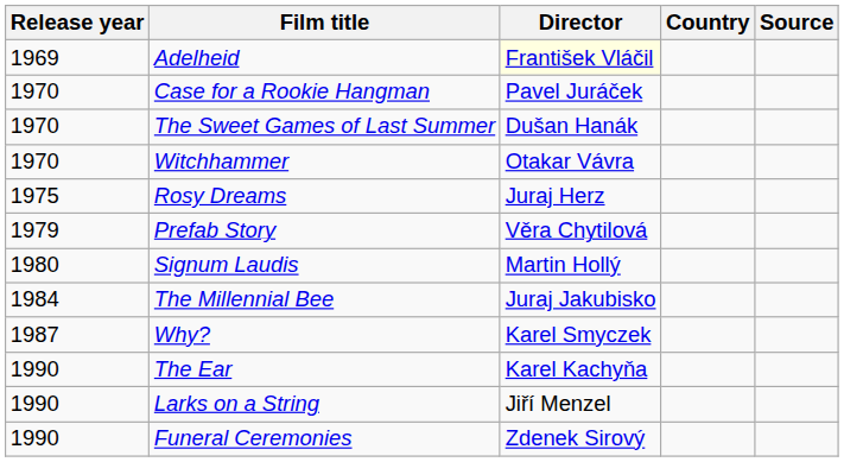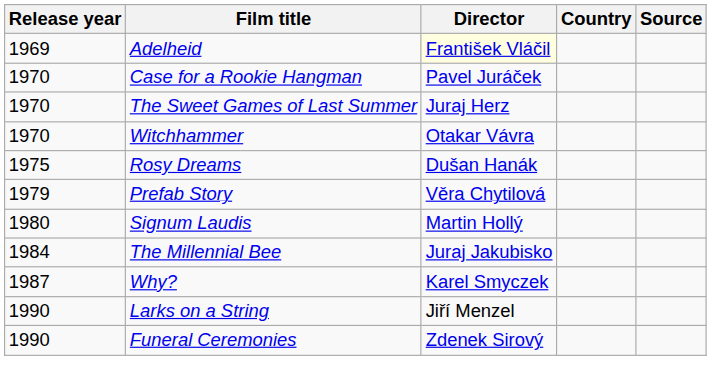 <table class="wikitable sortable">
 <tr>
 <th>Release year</th>
 <th>Film title</th>
 <th>Director</th>
 <th>Country</th>
 <th>Source</th>
 </tr>
 <tr>
 <td>1969</td>
 <td><em><a href='#'>Adelheid</a></em></td>
 <td style="background: lightyellow;"><a href='#'>František Vláčil</a></td>
 <td></td>
 <td></td>
 </tr>
 <tr>
 <td>1970</td>
 <td><em><a href='#'>Case for a Rookie Hangman</a></em></td>
 <td><a href='#'>Pavel Juráček</a></td>
 <td></td>
 <td></td>
 </tr>
 <tr>
 <td>1970</td>
 <td><em><a href='#'>The Sweet Games of Last Summer</a></em></td>
-<td><a href='#'>Dušan Hanák</a></td>
+<td><a href='#'>Juraj Herz</a></td>
 <td></td>
 <td></td>
 </tr>
 <tr>
 <td>1970</td>
 <td><em><a href='#'>Witchhammer</a></em></td>
 <td><a href='#'>Otakar Vávra</a></td>
 <td></td>
 <td></td>
 </tr>
 <tr>
 <td>1975</td>
 <td><em><a href='#'>Rosy Dreams</a></em></td>
-<td><a href='#'>Juraj Herz</a></td>
+<td><a href='#'>Dušan Hanák</a></td>
 <td></td>
 <td></td>
 </tr>
 <tr>
 <td>1979</td>
 <td><em><a href='#'>Prefab Story</a></em></td>
 <td><a href='#'>Věra Chytilová</a></td>
 <td></td>
 <td></td>
 </tr>
 <tr>
 <td>1980</td>
 <td><em><a href='#'>Signum Laudis</a></em></td>
 <td><a href='#'>Martin Hollý</a></td>
 <td><br></td>
 <td></td>
 </tr>
 <tr>
 <td>1984</td>
 <td><em><a href='#'>The Millennial Bee</a></em></td>
 <td><a href='#'>Juraj Jakubisko</a></td>
 <td></td>
 <td></td>
 </tr>
 <tr>
 <td>1987</td>
 <td><em><a href='#'>Why?</a></em></td>
 <td><a href='#'>Karel Smyczek</a></td>
 <td></td>
 <td></td>
 </tr>
 <tr>
 <td>1990</td>
-<td><em><a href='#'>The Ear</a></em></td>
-<td><a href='#'>Karel Kachyňa</a></td>
-<td></td>
-<td></td>
-</tr>
-<tr>
-<td>1990</td>
 <td><em><a href='#'>Larks on a String</a></em></td>
 <td>Jiří Menzel</td>
 <td></td>
 <td></td>
 </tr>
 <tr>
 <td>1990</td>
 <td><em><a href='#'>Funeral Ceremonies</a></em></td>
 <td><a href='#'>Zdenek Sirový</a></td>
 <td></td>
 <td></td>
 </tr>
 </table>
